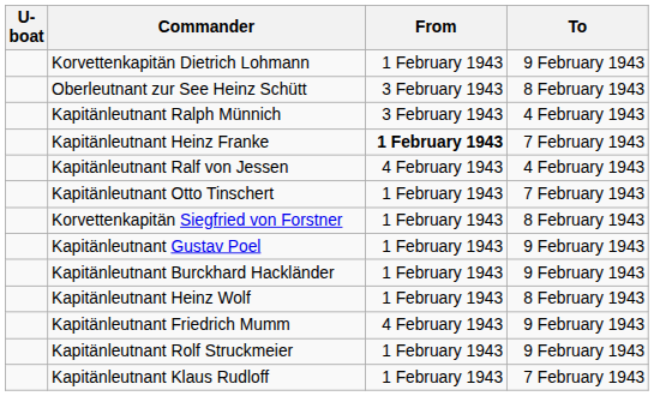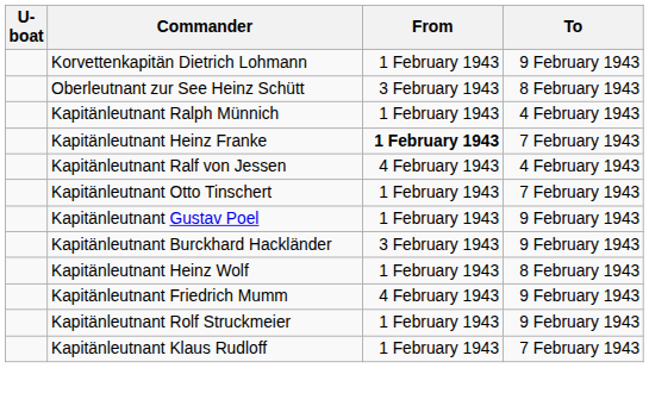 <table class="wikitable sortable">
 <tr>
 <th width="30px">U-boat</th>
 <th width="300px">Commander</th>
 <th width="130px">From</th>
 <th width="130px">To</th>
 </tr>
 <tr>
 <td align="center"></td>
 <td align="left">Korvettenkapitän Dietrich Lohmann</td>
 <td align="right">1 February 1943</td>
 <td align="right">9 February 1943</td>
 </tr>
 <tr>
 <td align="center"></td>
 <td align="left">Oberleutnant zur See Heinz Schütt</td>
 <td align="right">3 February 1943</td>
 <td align="right">8 February 1943</td>
 </tr>
 <tr>
 <td align="center"></td>
 <td align="left">Kapitänleutnant Ralph Münnich</td>
-<td align="right">3 February 1943</td>
+<td align="right">1 February 1943</td>
 <td align="right">4 February 1943</td>
 </tr>
 <tr>
 <td align="center"></td>
 <td align="left">Kapitänleutnant Heinz Franke</td>
 <td align="right"><strong>1 February 1943</strong></td>
 <td align="right">7 February 1943</td>
 </tr>
 <tr>
 <td align="center"></td>
 <td align="left">Kapitänleutnant Ralf von Jessen</td>
 <td align="right">4 February 1943</td>
 <td align="right">4 February 1943</td>
 </tr>
 <tr>
 <td align="center"></td>
 <td align="left">Kapitänleutnant Otto Tinschert</td>
 <td align="right">1 February 1943</td>
 <td align="right">7 February 1943</td>
 </tr>
 <tr>
 <td align="center"></td>
-<td align="left">Korvettenkapitän <a href='#'>Siegfried von Forstner</a></td>
-<td align="right">1 February 1943</td>
-<td align="right">8 February 1943</td>
-</tr>
-<tr>
-<td align="center"></td>
 <td align="left">Kapitänleutnant <a href='#'>Gustav Poel</a></td>
 <td align="right">1 February 1943</td>
 <td align="right">9 February 1943</td>
 </tr>
 <tr>
 <td align="center"></td>
 <td align="left">Kapitänleutnant Burckhard Hackländer</td>
-<td align="right">1 February 1943</td>
+<td align="right">3 February 1943</td>
 <td align="right">9 February 1943</td>
 </tr>
 <tr>
 <td align="center"></td>
 <td align="left">Kapitänleutnant Heinz Wolf</td>
 <td align="right">1 February 1943</td>
 <td align="right">8 February 1943</td>
 </tr>
 <tr>
 <td align="center"></td>
 <td align="left">Kapitänleutnant Friedrich Mumm</td>
 <td align="right">4 February 1943</td>
 <td align="right">9 February 1943</td>
 </tr>
 <tr>
 <td align="center"></td>
 <td align="left">Kapitänleutnant Rolf Struckmeier</td>
 <td align="right">1 February 1943</td>
 <td align="right">9 February 1943</td>
 </tr>
 <tr>
 <td align="center"></td>
 <td align="left">Kapitänleutnant Klaus Rudloff</td>
 <td align="right">1 February 1943</td>
 <td align="right">7 February 1943</td>
 </tr>
 </table>
